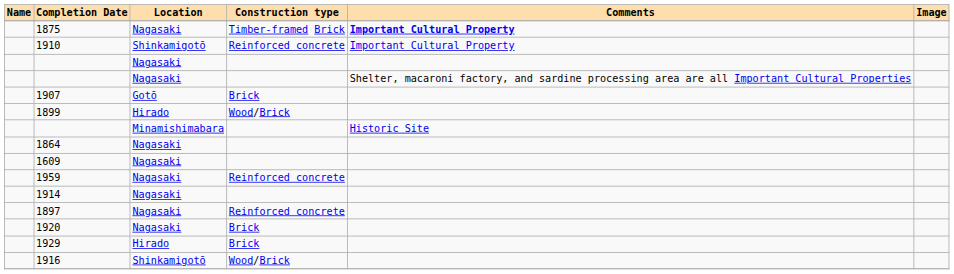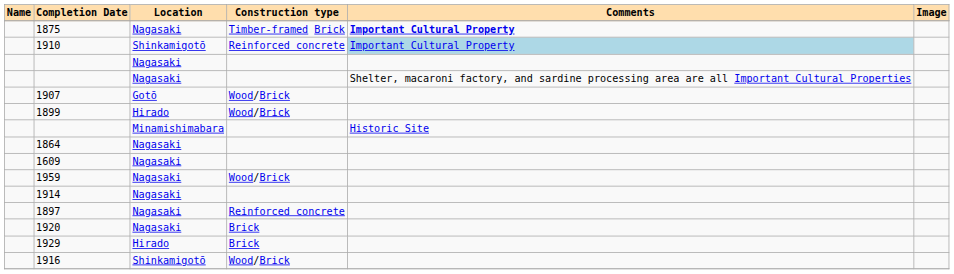 <table class="wikitable sortable">
 <tr>
 <th style="background:#ffdead;">Name</th>
 <th style="background:#ffdead;">Completion Date</th>
 <th style="background:#ffdead;">Location</th>
 <th style="background:#ffdead;">Construction type</th>
 <th style="background:#ffdead;" class="unsortable">Comments</th>
 <th style="background:#ffdead;" class="unsortable">Image</th>
 </tr>
 <tr>
 </tr>
 <tr>
 <td></td>
 <td>1875</td>
 <td><a href='#'>Nagasaki</a></td>
 <td><a href='#'>Timber-framed</a> <a href='#'>Brick</a></td>
 <td><strong><a href='#'>Important Cultural Property</a></strong></td>
 <td></td>
 </tr>
 <tr>
 <td></td>
 <td>1910</td>
 <td><a href='#'>Shinkamigotō</a></td>
 <td><a href='#'>Reinforced concrete</a></td>
-<td><a href='#'>Important Cultural Property</a></td>
+<td style="background: lightblue;"><a href='#'>Important Cultural Property</a></td>
 <td></td>
 </tr>
 <tr>
 <td></td>
 <td></td>
 <td><a href='#'>Nagasaki</a></td>
 <td></td>
 <td></td>
 <td></td>
 </tr>
 <tr>
 <td></td>
 <td></td>
 <td><a href='#'>Nagasaki</a></td>
 <td></td>
 <td>Shelter, macaroni factory, and sardine processing area are all <a href='#'>Important Cultural Properties</a></td>
 <td></td>
 </tr>
 <tr>
 <td></td>
 <td>1907</td>
 <td><a href='#'>Gotō</a></td>
-<td><a href='#'>Brick</a></td>
+<td><a href='#'>Wood</a>/<a href='#'>Brick</a></td>
 <td></td>
 <td></td>
 </tr>
 <tr>
 <td></td>
 <td>1899</td>
 <td><a href='#'>Hirado</a></td>
 <td><a href='#'>Wood</a>/<a href='#'>Brick</a></td>
 <td></td>
 <td></td>
 </tr>
 <tr>
 <td></td>
 <td></td>
 <td><a href='#'>Minamishimabara</a></td>
 <td></td>
 <td><a href='#'>Historic Site</a></td>
 <td></td>
 </tr>
 <tr>
 <td></td>
 <td>1864</td>
 <td><a href='#'>Nagasaki</a></td>
 <td></td>
 <td></td>
 <td></td>
 </tr>
 <tr>
 <td></td>
 <td>1609</td>
 <td><a href='#'>Nagasaki</a></td>
 <td></td>
 <td></td>
 <td></td>
 </tr>
 <tr>
 <td></td>
 <td>1959</td>
 <td><a href='#'>Nagasaki</a></td>
-<td><a href='#'>Reinforced concrete</a></td>
+<td><a href='#'>Wood</a>/<a href='#'>Brick</a></td>
 <td></td>
 <td></td>
 </tr>
 <tr>
 <td></td>
 <td>1914</td>
 <td><a href='#'>Nagasaki</a></td>
 <td></td>
 <td></td>
 <td></td>
 </tr>
 <tr>
 <td></td>
 <td>1897</td>
 <td><a href='#'>Nagasaki</a></td>
 <td><a href='#'>Reinforced concrete</a></td>
 <td></td>
 <td></td>
 </tr>
 <tr>
 <td></td>
 <td>1920</td>
 <td><a href='#'>Nagasaki</a></td>
 <td><a href='#'>Brick</a></td>
 <td></td>
 <td></td>
 </tr>
 <tr>
 <td></td>
 <td>1929</td>
 <td><a href='#'>Hirado</a></td>
 <td><a href='#'>Brick</a></td>
 <td></td>
 <td></td>
 </tr>
 <tr>
 <td></td>
 <td>1916</td>
 <td><a href='#'>Shinkamigotō</a></td>
 <td><a href='#'>Wood</a>/<a href='#'>Brick</a></td>
 <td></td>
 <td></td>
 </tr>
 <tr>
 </tr>
 </table>
